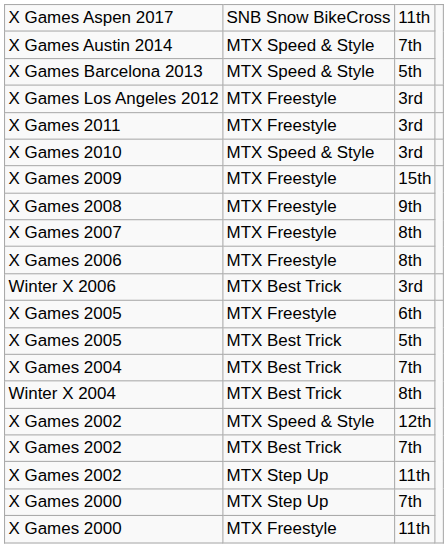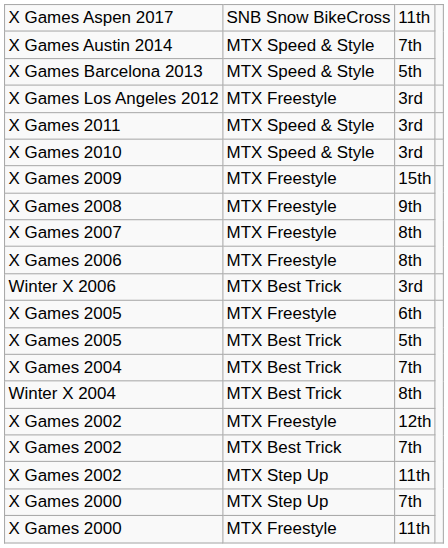 <table class="wikitable">
 <tr>
 <td>X Games Aspen 2017</td>
 <td>SNB Snow BikeCross</td>
 <td>11th</td>
 </tr>
 <tr>
 <td>X Games Austin 2014</td>
 <td>MTX Speed & Style</td>
 <td>7th</td>
 </tr>
 <tr>
 <td>X Games Barcelona 2013</td>
 <td>MTX Speed & Style</td>
 <td>5th</td>
 </tr>
 <tr>
 <td>X Games Los Angeles 2012</td>
 <td>MTX Freestyle</td>
 <td>3rd</td>
 <td></td>
 </tr>
 <tr>
 <td>X Games 2011</td>
-<td>MTX Freestyle</td>
+<td>MTX Speed & Style</td>
 <td>3rd</td>
 <td></td>
 </tr>
 <tr>
 <td>X Games 2010</td>
 <td>MTX Speed & Style</td>
 <td>3rd</td>
 <td></td>
 </tr>
 <tr>
 <td>X Games 2009</td>
 <td>MTX Freestyle</td>
 <td>15th</td>
 </tr>
 <tr>
 <td>X Games 2008</td>
 <td>MTX Freestyle</td>
 <td>9th</td>
 </tr>
 <tr>
 <td>X Games 2007</td>
 <td>MTX Freestyle</td>
 <td>8th</td>
 </tr>
 <tr>
 <td>X Games 2006</td>
 <td>MTX Freestyle</td>
 <td>8th</td>
 </tr>
 <tr>
 <td>Winter X 2006</td>
 <td>MTX Best Trick</td>
 <td>3rd</td>
 <td></td>
 </tr>
 <tr>
 <td>X Games 2005</td>
 <td>MTX Freestyle</td>
 <td>6th</td>
 </tr>
 <tr>
 <td>X Games 2005</td>
 <td>MTX Best Trick</td>
 <td>5th</td>
 </tr>
 <tr>
 <td>X Games 2004</td>
 <td>MTX Best Trick</td>
 <td>7th</td>
 </tr>
 <tr>
 <td>Winter X 2004</td>
 <td>MTX Best Trick</td>
 <td>8th</td>
 </tr>
 <tr>
 <td>X Games 2002</td>
-<td>MTX Speed & Style</td>
+<td>MTX Freestyle</td>
 <td>12th</td>
 </tr>
 <tr>
 <td>X Games 2002</td>
 <td>MTX Best Trick</td>
 <td>7th</td>
 </tr>
 <tr>
 <td>X Games 2002</td>
 <td>MTX Step Up</td>
 <td>11th</td>
 </tr>
 <tr>
 <td>X Games 2000</td>
 <td>MTX Step Up</td>
 <td>7th</td>
 </tr>
 <tr>
 <td>X Games 2000</td>
 <td>MTX Freestyle</td>
 <td>11th</td>
 </tr>
 </table>
